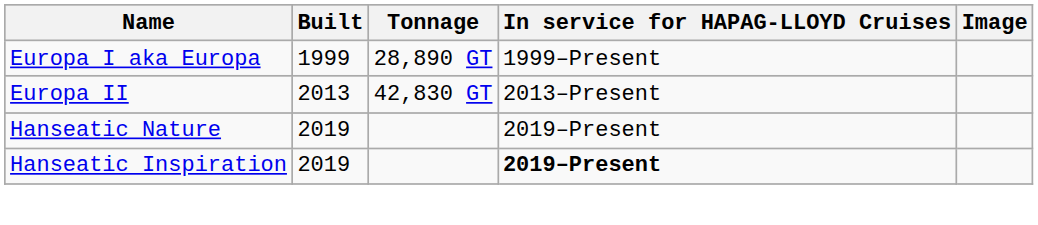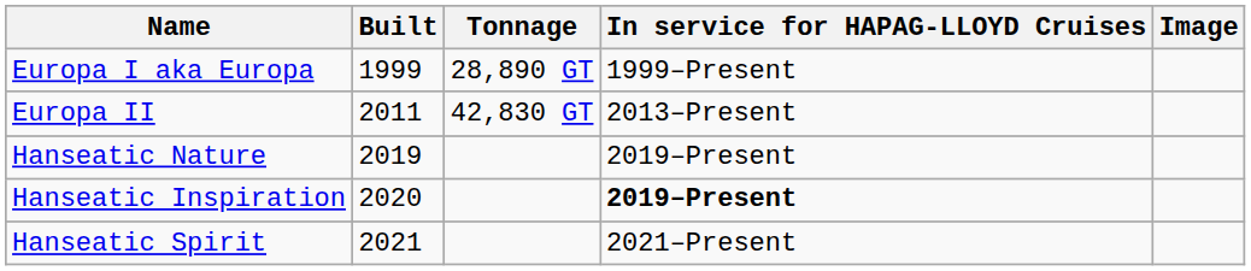 <table class="wikitable">
 <tr>
 <th>Name</th>
 <th>Built</th>
 <th>Tonnage</th>
 <th>In service for HAPAG-LLOYD Cruises</th>
 <th>Image</th>
 </tr>
 <tr>
 <td><a href='#'>Europa I aka Europa</a></td>
 <td>1999</td>
 <td>28,890 <a href='#'>GT</a></td>
 <td>1999–Present</td>
 <td></td>
 </tr>
 <tr>
 <td><a href='#'>Europa II</a></td>
-<td>2013</td>
+<td>2011</td>
 <td>42,830 <a href='#'>GT</a></td>
 <td>2013–Present</td>
 <td></td>
 </tr>
 <tr>
 <td><a href='#'>Hanseatic Nature</a></td>
 <td>2019</td>
 <td></td>
 <td>2019–Present</td>
 <td></td>
 </tr>
 <tr>
 <td><a href='#'>Hanseatic Inspiration</a></td>
-<td>2019</td>
+<td>2020</td>
 <td></td>
 <td><strong>2019–Present</strong></td>
 <td></td>
 </tr>
+<tr>
+<td><a href='#'>Hanseatic Spirit</a></td>
+<td>2021</td>
+<td></td>
+<td>2021–Present</td>
+<td></td>
+</tr>
 </table>
